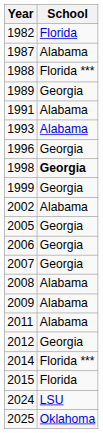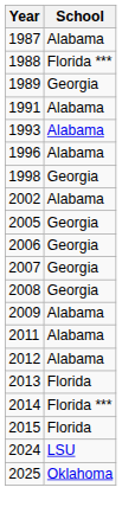 <table class="wikitable">
 <tr>
 <th>Year</th>
 <th>School</th>
-</tr>
-<tr>
-<td>1982</td>
-<td><a href='#'>Florida</a></td>
 </tr>
 <tr>
 <td>1987</td>
 <td>Alabama</td>
 </tr>
 <tr>
 <td>1988</td>
 <td>Florida ***</td>
 </tr>
 <tr>
 <td>1989</td>
 <td>Georgia</td>
 </tr>
 <tr>
 <td>1991</td>
 <td>Alabama</td>
 </tr>
 <tr>
 <td>1993</td>
 <td><a href='#'>Alabama</a></td>
 </tr>
 <tr>
 <td>1996</td>
-<td>Georgia</td>
+<td>Alabama</td>
 </tr>
 <tr>
 <td>1998</td>
-<td><strong>Georgia</strong></td>
-</tr>
-<tr>
-<td>1999</td>
 <td>Georgia</td>
 </tr>
 <tr>
 <td>2002</td>
 <td>Alabama</td>
 </tr>
 <tr>
 <td>2005</td>
 <td>Georgia</td>
 </tr>
 <tr>
 <td>2006</td>
 <td>Georgia</td>
 </tr>
 <tr>
 <td>2007</td>
 <td>Georgia</td>
 </tr>
 <tr>
 <td>2008</td>
-<td>Alabama</td>
+<td>Georgia</td>
 </tr>
 <tr>
 <td>2009</td>
 <td>Alabama</td>
 </tr>
 <tr>
 <td>2011</td>
 <td>Alabama</td>
 </tr>
 <tr>
 <td>2012</td>
-<td>Georgia</td>
+<td>Alabama</td>
+</tr>
+<tr>
+<td>2013</td>
+<td>Florida</td>
 </tr>
 <tr>
 <td>2014</td>
 <td>Florida ***</td>
 </tr>
 <tr>
 <td>2015</td>
 <td>Florida</td>
 </tr>
 <tr>
 <td>2024</td>
 <td><a href='#'>LSU</a></td>
 </tr>
 <tr>
 <td>2025</td>
 <td><a href='#'>Oklahoma</a></td>
 </tr>
 </table>
